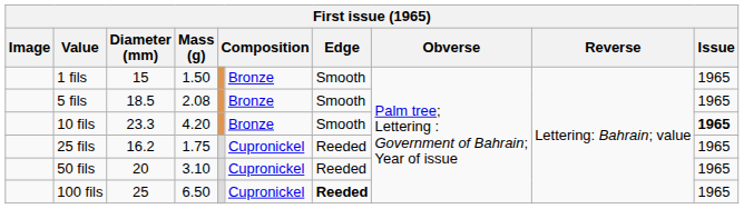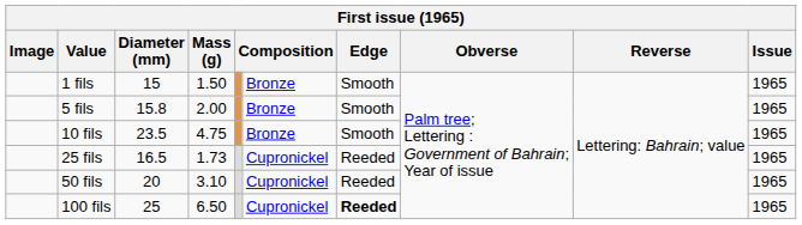 <table class="wikitable" style="margin:auto; font-size:90%; border-width:1px;">
 <tr>
 <th colspan="10">First issue (1965)</th>
 </tr>
 <tr>
 <th>Image</th>
 <th>Value</th>
 <th>Diameter<br>(mm)</th>
 <th>Mass<br>(g)</th>
 <th colspan=2>Composition</th>
 <th>Edge</th>
 <th>Obverse</th>
 <th>Reverse</th>
 <th>Issue</th>
 </tr>
 <tr>
 <td></td>
 <td>1 fils</td>
 <td align=center>15</td>
 <td align=center>1.50</td>
 <td style="background-color:#e0954f;"></td>
 <td><a href='#'>Bronze</a></td>
 <td>Smooth</td>
 <td rowspan=6><a href='#'>Palm tree</a>;<br>Lettering :<br><em>Government of Bahrain</em>;<br>Year of issue </td>
 <td rowspan=6>Lettering: <em>Bahrain</em>; value</td>
 <td>1965</td>
 </tr>
 <tr>
 <td></td>
 <td>5 fils</td>
-<td align=center>18.5</td>
-<td align=center>2.08</td>
+<td align=center>15.8</td>
+<td align=center>2.00</td>
 <td style="background-color:#e0954f;"></td>
 <td><a href='#'>Bronze</a></td>
 <td>Smooth</td>
 <td>1965</td>
 </tr>
 <tr>
 <td></td>
 <td>10 fils</td>
-<td align=center>23.3</td>
-<td align=center>4.20</td>
+<td align=center>23.5</td>
+<td align=center>4.75</td>
 <td style="background-color:#e0954f;"></td>
 <td><a href='#'>Bronze</a></td>
 <td>Smooth</td>
-<td><strong>1965</strong></td>
+<td>1965</td>
 </tr>
 <tr>
 <td></td>
 <td>25 fils</td>
-<td align=center>16.2</td>
-<td align=center>1.75</td>
+<td align=center>16.5</td>
+<td align=center>1.73</td>
 <td style="background-color:#dcdcdc;"></td>
 <td><a href='#'>Cupronickel</a></td>
 <td>Reeded</td>
 <td>1965</td>
 </tr>
 <tr>
 <td></td>
 <td>50 fils</td>
 <td align=center>20</td>
 <td align=center>3.10</td>
 <td style="background-color:#dcdcdc;"></td>
 <td><a href='#'>Cupronickel</a></td>
 <td>Reeded</td>
 <td>1965</td>
 </tr>
 <tr>
 <td></td>
 <td>100 fils</td>
 <td align=center>25</td>
 <td align=center>6.50</td>
 <td style="background-color:#dcdcdc;"></td>
 <td><a href='#'>Cupronickel</a></td>
 <td><strong>Reeded</strong></td>
 <td>1965</td>
 </tr>
 </table>
